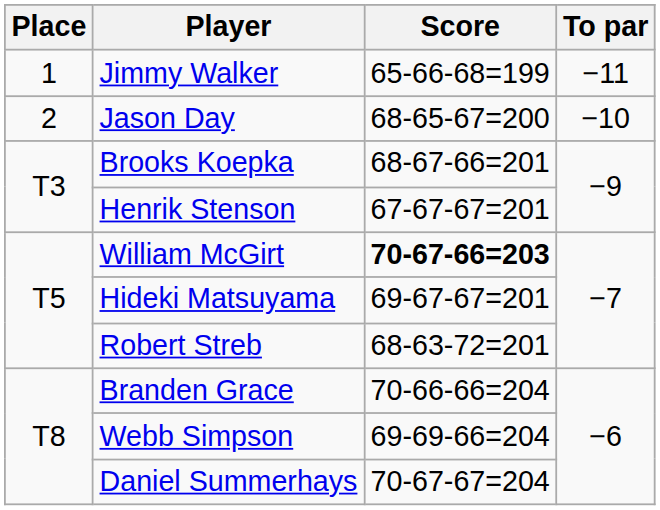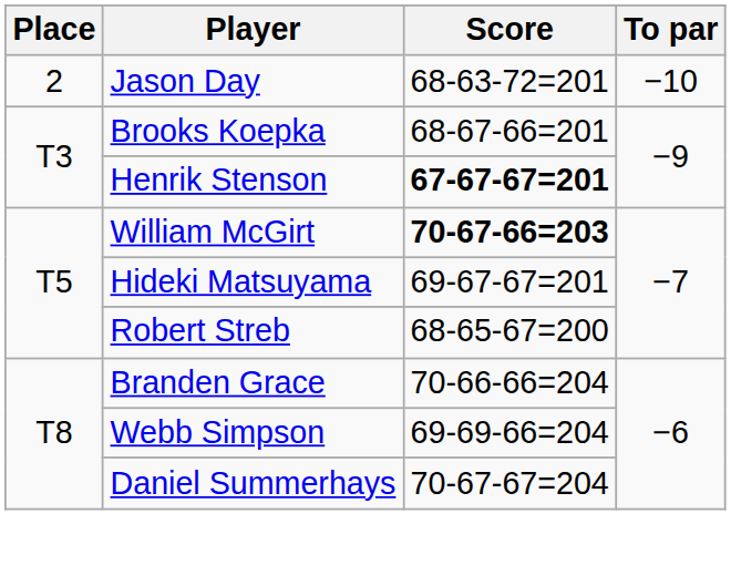 <table class="wikitable">
 <tr>
 <th>Place</th>
 <th>Player</th>
 <th>Score</th>
 <th>To par</th>
 </tr>
 <tr>
-<td align=center>1</td>
-<td> <a href='#'>Jimmy Walker</a></td>
-<td>65-66-68=199</td>
-<td align=center>−11</td>
-</tr>
-<tr>
 <td align=center>2</td>
 <td> <a href='#'>Jason Day</a></td>
-<td>68-65-67=200</td>
+<td>68-63-72=201</td>
 <td align=center>−10</td>
 </tr>
 <tr>
 <td rowspan=2 align=center>T3</td>
 <td> <a href='#'>Brooks Koepka</a></td>
 <td>68-67-66=201</td>
 <td rowspan=2 align=center>−9</td>
 </tr>
 <tr>
 <td> <a href='#'>Henrik Stenson</a></td>
-<td>67-67-67=201</td>
+<td><strong>67-67-67=201</strong></td>
 </tr>
 <tr>
 <td rowspan=3 align=center>T5</td>
 <td> <a href='#'>William McGirt</a></td>
 <td><strong>70-67-66=203</strong></td>
 <td rowspan=3 align=center>−7</td>
 </tr>
 <tr>
 <td> <a href='#'>Hideki Matsuyama</a></td>
 <td>69-67-67=201</td>
 </tr>
 <tr>
 <td> <a href='#'>Robert Streb</a></td>
-<td>68-63-72=201</td>
+<td>68-65-67=200</td>
 </tr>
 <tr>
 <td rowspan=3 align=center>T8</td>
 <td> <a href='#'>Branden Grace</a></td>
 <td>70-66-66=204</td>
 <td rowspan=3 align=center>−6</td>
 </tr>
 <tr>
 <td> <a href='#'>Webb Simpson</a></td>
 <td>69-69-66=204</td>
 </tr>
 <tr>
 <td> <a href='#'>Daniel Summerhays</a></td>
 <td>70-67-67=204</td>
 </tr>
 </table>
